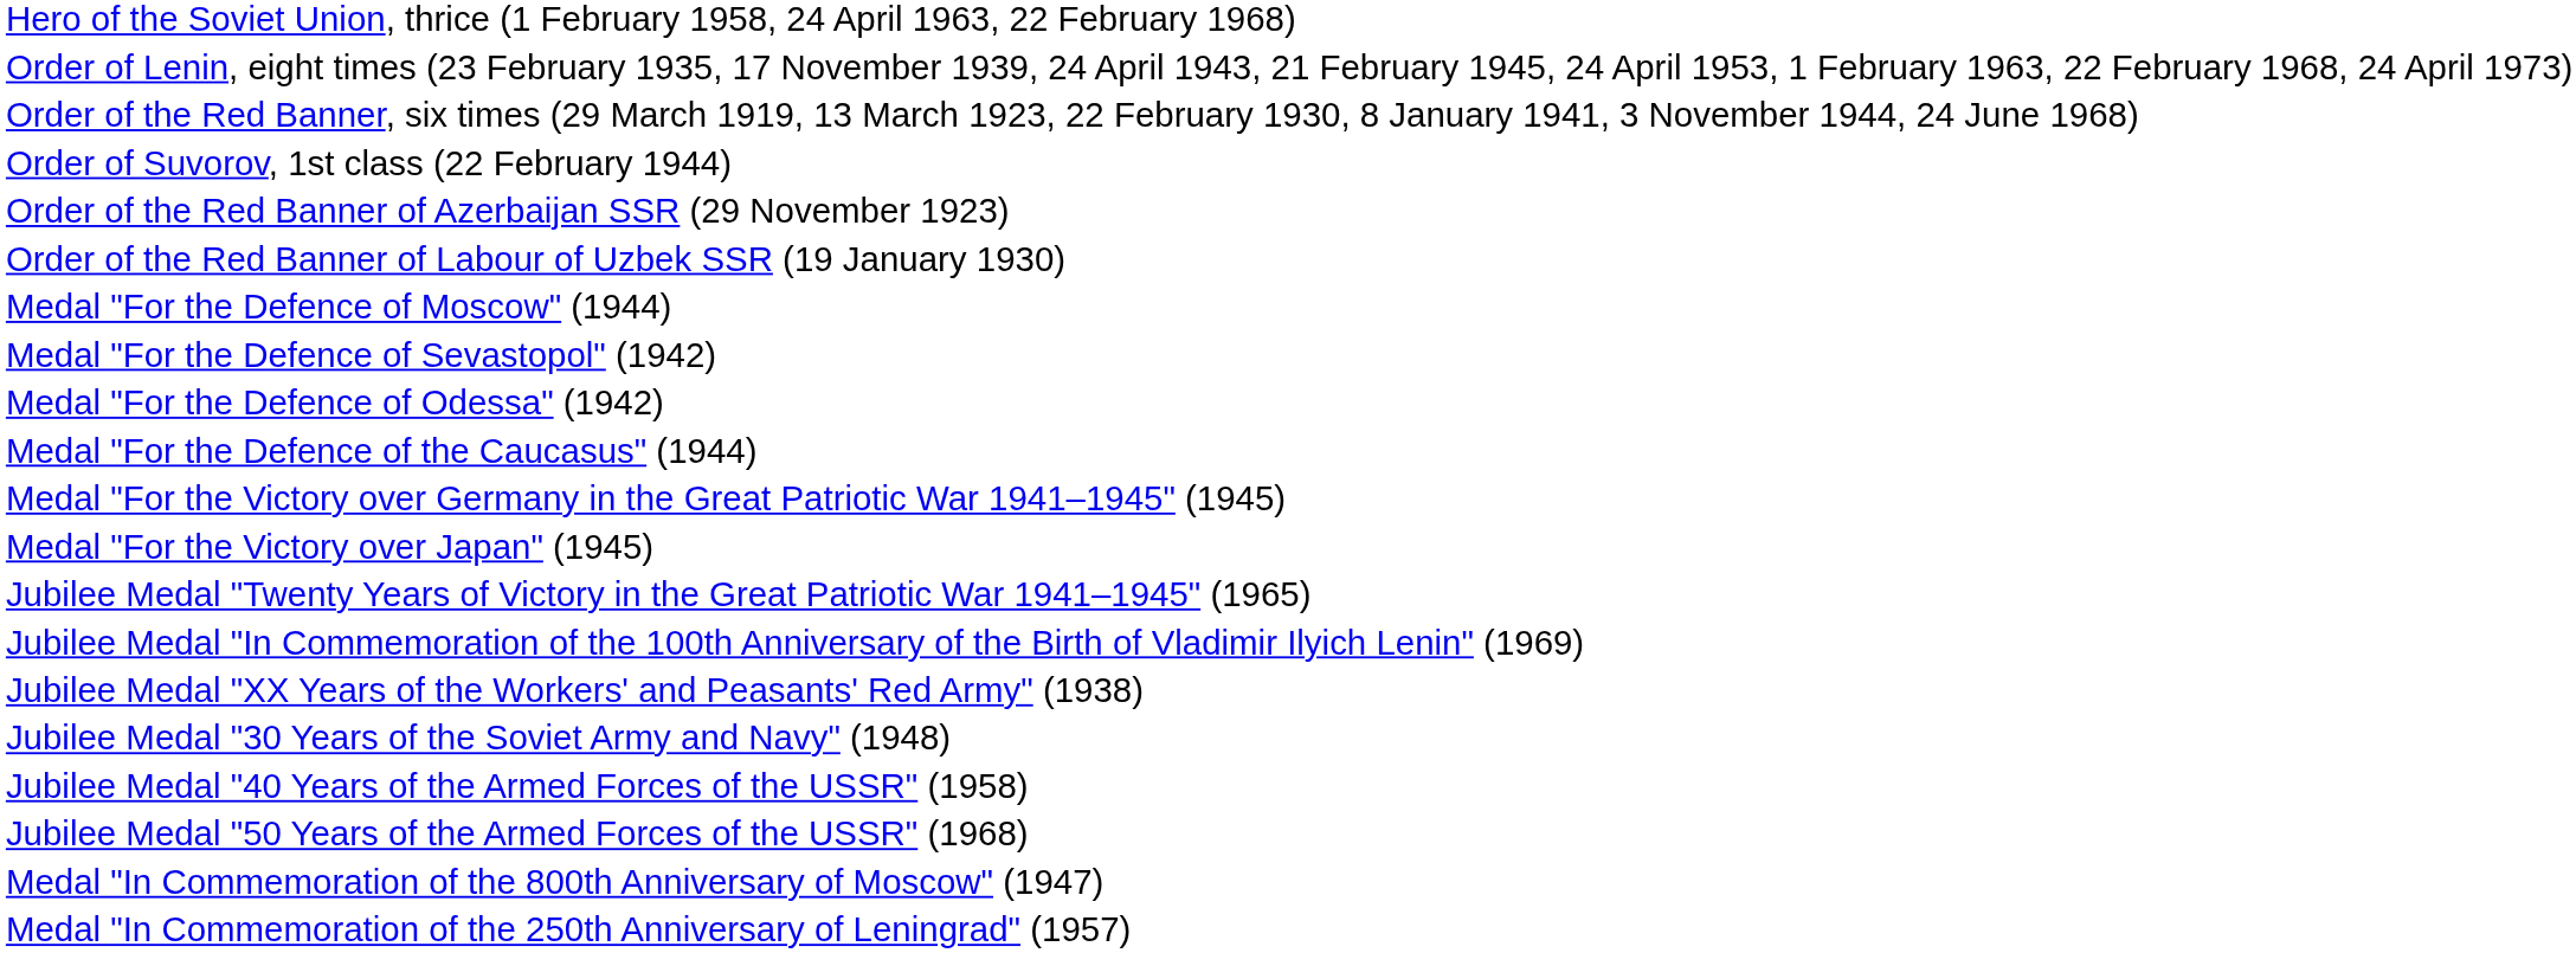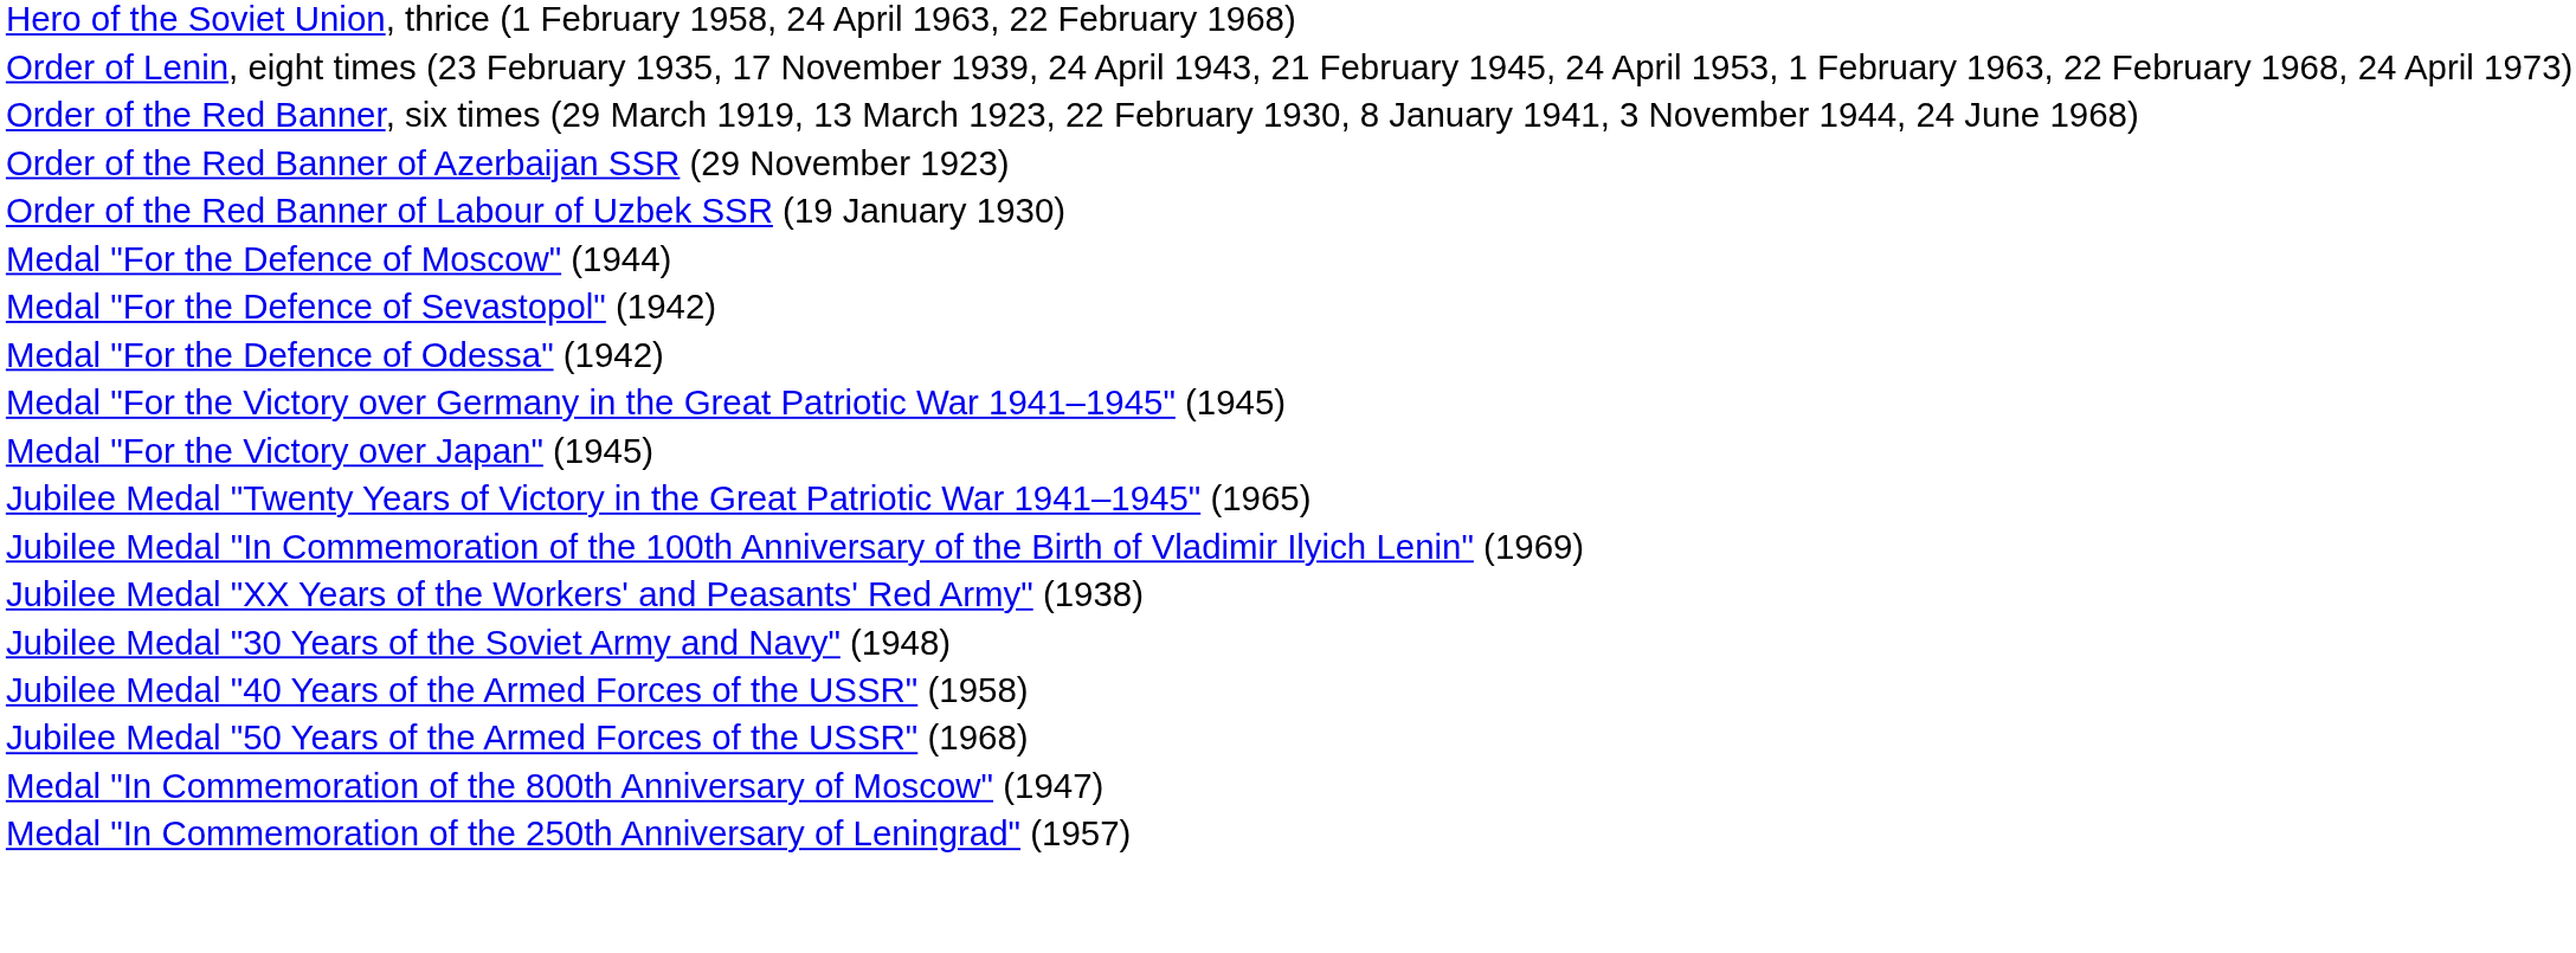 <table>
 <tr>
 <td></td>
 <td><a href='#'>Hero of the Soviet Union</a>, thrice (1 February 1958, 24 April 1963, 22 February 1968)</td>
 </tr>
 <tr>
 <td></td>
 <td><a href='#'>Order of Lenin</a>, eight times (23 February 1935, 17 November 1939, 24 April 1943, 21 February 1945, 24 April 1953, 1 February 1963, 22 February 1968, 24 April 1973)</td>
 </tr>
 <tr>
 <td></td>
 <td><a href='#'>Order of the Red Banner</a>, six times (29 March 1919, 13 March 1923, 22 February 1930, 8 January 1941, 3 November 1944, 24 June 1968)</td>
-</tr>
-<tr>
-<td></td>
-<td><a href='#'>Order of Suvorov</a>, 1st class (22 February 1944)</td>
 </tr>
 <tr>
 <td></td>
 <td><a href='#'>Order of the Red Banner of Azerbaijan SSR</a> (29 November 1923)</td>
 </tr>
 <tr>
 <td></td>
 <td><a href='#'>Order of the Red Banner of Labour of Uzbek SSR</a> (19 January 1930)</td>
 </tr>
 <tr>
 <td></td>
 <td><a href='#'>Medal "For the Defence of Moscow"</a> (1944)</td>
 </tr>
 <tr>
 <td></td>
 <td><a href='#'>Medal "For the Defence of Sevastopol"</a> (1942)</td>
 </tr>
 <tr>
 <td></td>
 <td><a href='#'>Medal "For the Defence of Odessa"</a> (1942)</td>
-</tr>
-<tr>
-<td></td>
-<td><a href='#'>Medal "For the Defence of the Caucasus"</a> (1944)</td>
 </tr>
 <tr>
 <td></td>
 <td><a href='#'>Medal "For the Victory over Germany in the Great Patriotic War 1941–1945"</a> (1945)</td>
 </tr>
 <tr>
 <td></td>
 <td><a href='#'>Medal "For the Victory over Japan"</a> (1945)</td>
 </tr>
 <tr>
 <td></td>
 <td><a href='#'>Jubilee Medal "Twenty Years of Victory in the Great Patriotic War 1941–1945"</a> (1965)</td>
 </tr>
 <tr>
 <td></td>
 <td><a href='#'>Jubilee Medal "In Commemoration of the 100th Anniversary of the Birth of Vladimir Ilyich Lenin"</a> (1969)</td>
 </tr>
 <tr>
 <td></td>
 <td><a href='#'>Jubilee Medal "XX Years of the Workers' and Peasants' Red Army"</a> (1938)</td>
 </tr>
 <tr>
 <td></td>
 <td><a href='#'>Jubilee Medal "30 Years of the Soviet Army and Navy"</a> (1948)</td>
 </tr>
 <tr>
 <td></td>
 <td><a href='#'>Jubilee Medal "40 Years of the Armed Forces of the USSR"</a> (1958)</td>
 </tr>
 <tr>
 <td></td>
 <td><a href='#'>Jubilee Medal "50 Years of the Armed Forces of the USSR"</a> (1968)</td>
 </tr>
 <tr>
 <td></td>
 <td><a href='#'>Medal "In Commemoration of the 800th Anniversary of Moscow"</a> (1947)</td>
 </tr>
 <tr>
 <td></td>
 <td><a href='#'>Medal "In Commemoration of the 250th Anniversary of Leningrad"</a> (1957)</td>
 </tr>
 <tr>
 </tr>
 </table>
